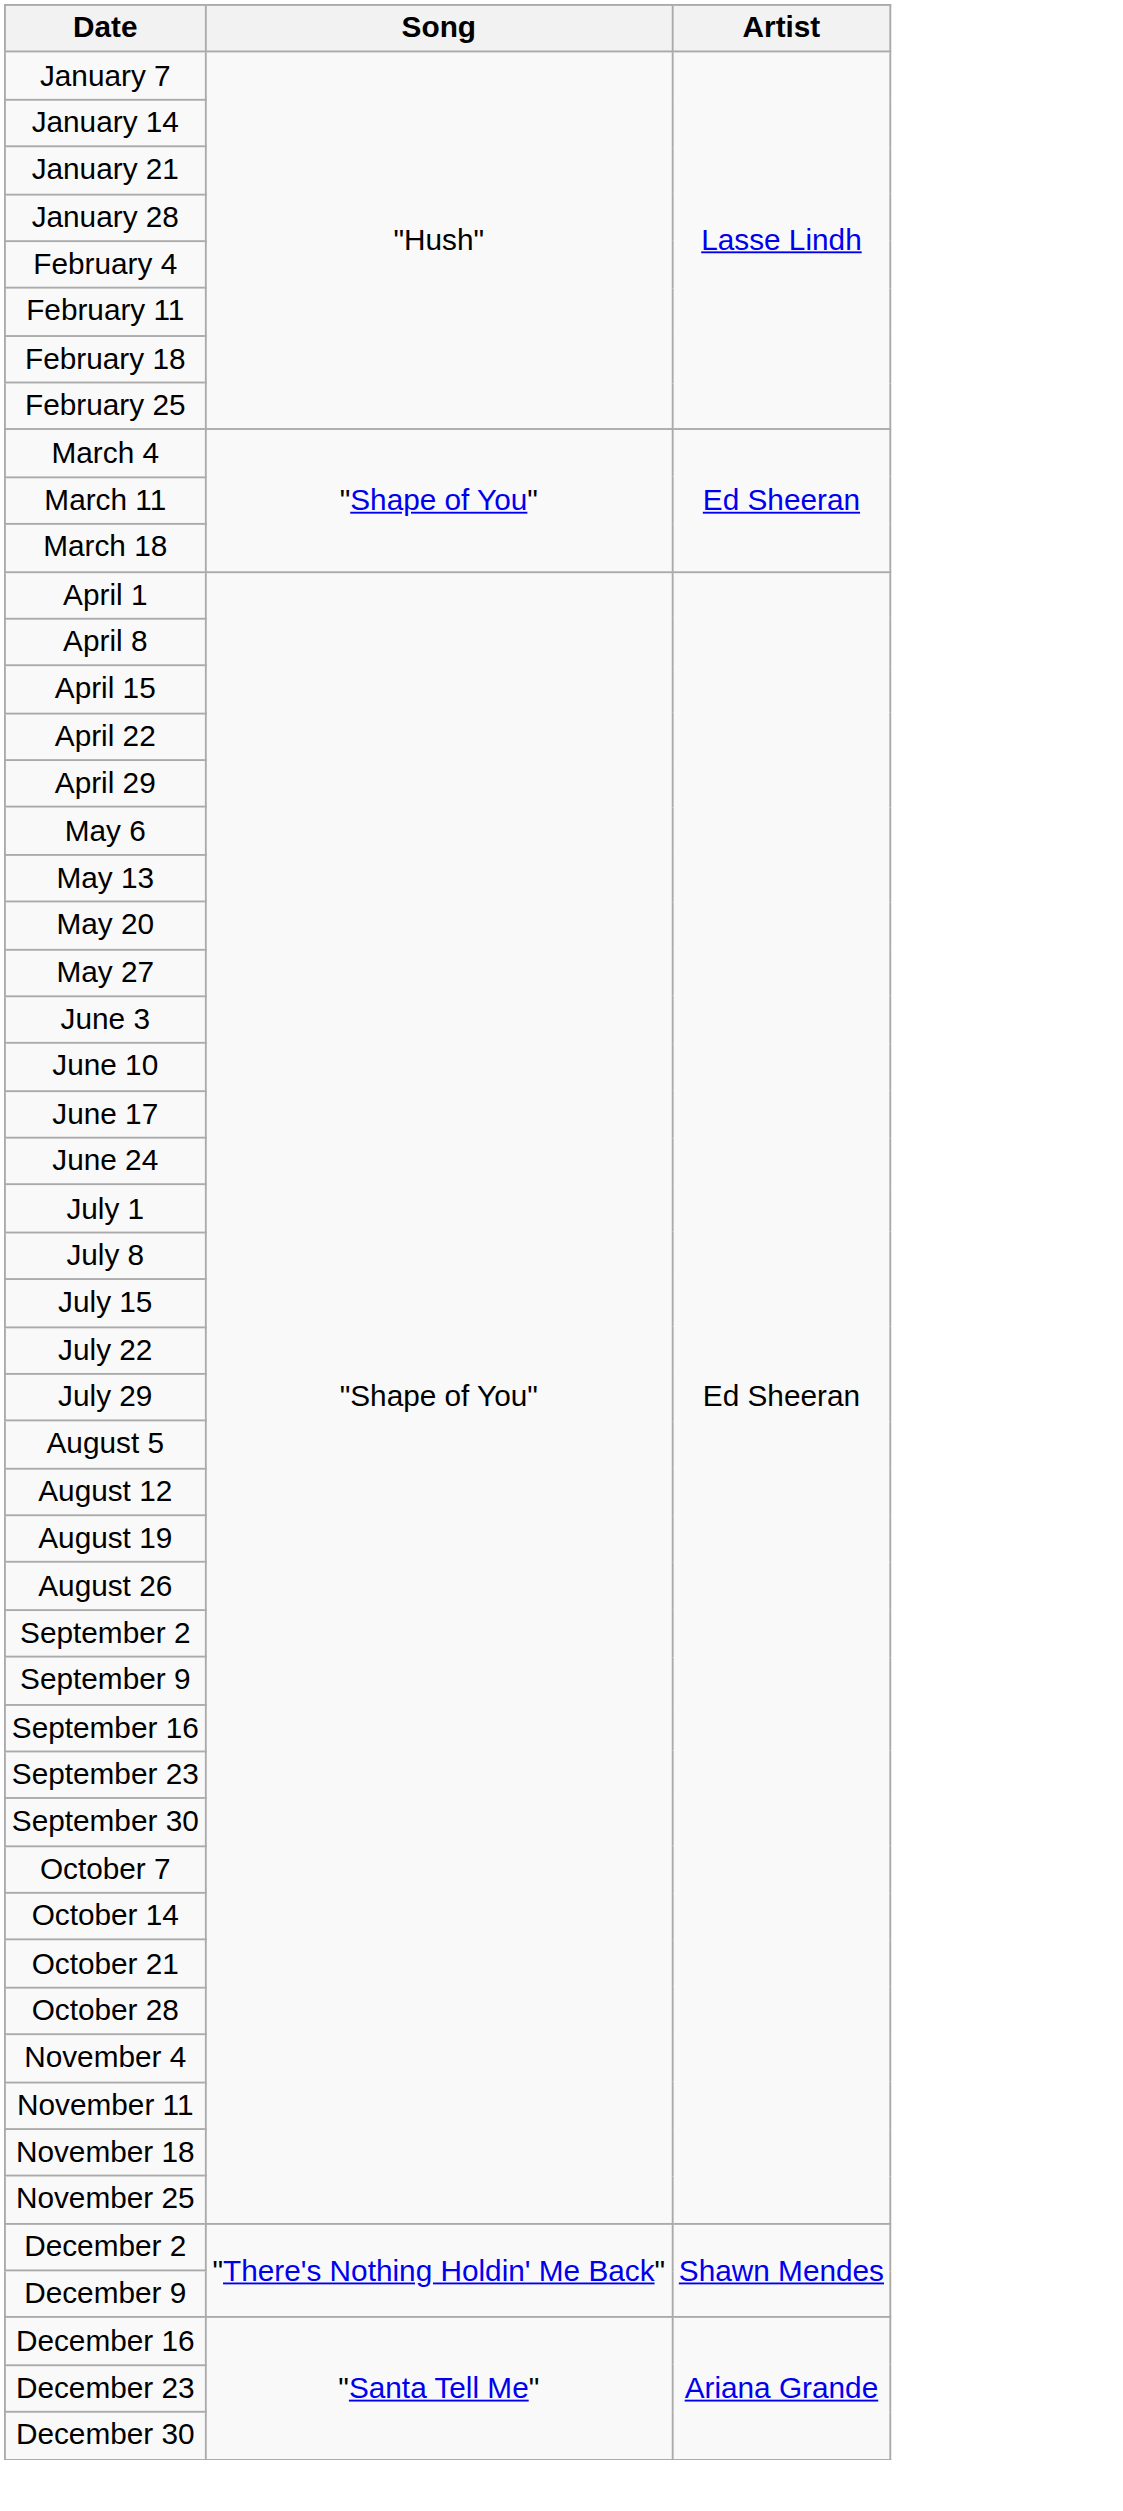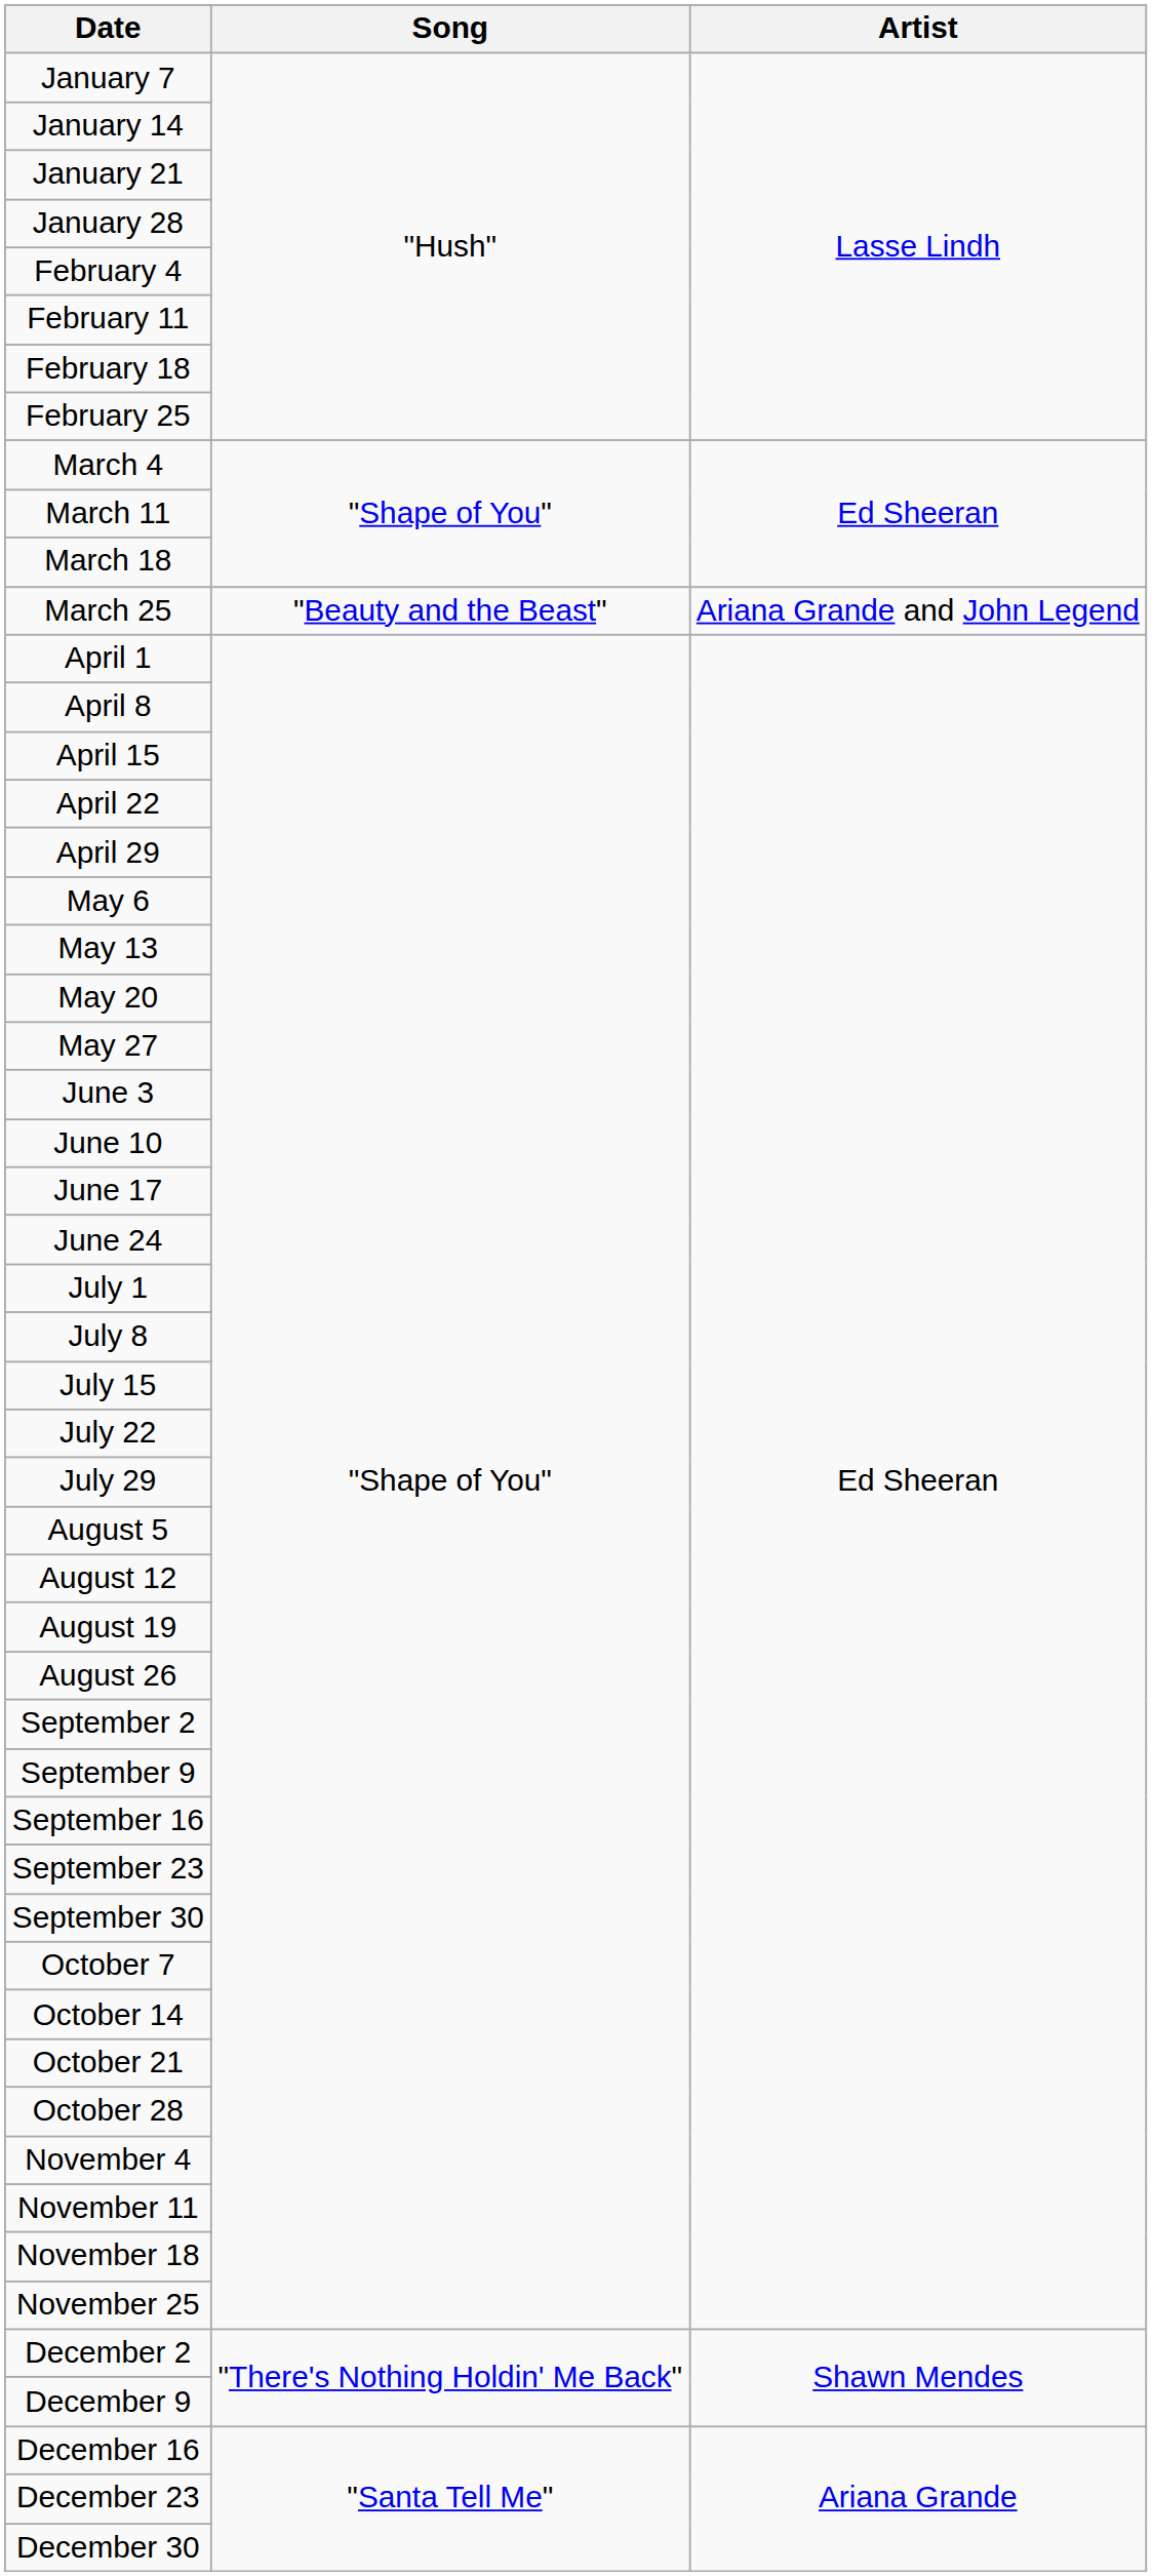 <table class="wikitable" style="text-align: center;">
 <tr>
 <th>Date</th>
 <th>Song</th>
 <th>Artist</th>
 </tr>
 <tr>
 <td>January 7</td>
 <td rowspan="8">"Hush"</td>
 <td rowspan="8"><a href='#'>Lasse Lindh</a></td>
 </tr>
 <tr>
 <td>January 14</td>
 </tr>
 <tr>
 <td>January 21</td>
 </tr>
 <tr>
 <td>January 28</td>
 </tr>
 <tr>
 <td>February 4</td>
 </tr>
 <tr>
 <td>February 11</td>
 </tr>
 <tr>
 <td>February 18</td>
 </tr>
 <tr>
 <td>February 25</td>
 </tr>
 <tr>
 <td>March 4</td>
 <td rowspan="3">"<a href='#'>Shape of You</a>"</td>
 <td rowspan="3"><a href='#'>Ed Sheeran</a></td>
 </tr>
 <tr>
 <td>March 11</td>
 </tr>
 <tr>
 <td>March 18</td>
+</tr>
+<tr>
+<td>March 25</td>
+<td>"<a href='#'>Beauty and the Beast</a>"</td>
+<td><a href='#'>Ariana Grande</a> and <a href='#'>John Legend</a></td>
 </tr>
 <tr>
 <td>April 1</td>
 <td rowspan="35">"Shape of You"</td>
 <td rowspan="35">Ed Sheeran</td>
 </tr>
 <tr>
 <td>April 8</td>
 </tr>
 <tr>
 <td>April 15</td>
 </tr>
 <tr>
 <td>April 22</td>
 </tr>
 <tr>
 <td>April 29</td>
 </tr>
 <tr>
 <td>May 6</td>
 </tr>
 <tr>
 <td>May 13</td>
 </tr>
 <tr>
 <td>May 20</td>
 </tr>
 <tr>
 <td>May 27</td>
 </tr>
 <tr>
 <td>June 3</td>
 </tr>
 <tr>
 <td>June 10</td>
 </tr>
 <tr>
 <td>June 17</td>
 </tr>
 <tr>
 <td>June 24</td>
 </tr>
 <tr>
 <td>July 1</td>
 </tr>
 <tr>
 <td>July 8</td>
 </tr>
 <tr>
 <td>July 15</td>
 </tr>
 <tr>
 <td>July 22</td>
 </tr>
 <tr>
 <td>July 29</td>
 </tr>
 <tr>
 <td>August 5</td>
 </tr>
 <tr>
 <td>August 12</td>
 </tr>
 <tr>
 <td>August 19</td>
 </tr>
 <tr>
 <td>August 26</td>
 </tr>
 <tr>
 <td>September 2</td>
 </tr>
 <tr>
 <td>September 9</td>
 </tr>
 <tr>
 <td>September 16</td>
 </tr>
 <tr>
 <td>September 23</td>
 </tr>
 <tr>
 <td>September 30</td>
 </tr>
 <tr>
 <td>October 7</td>
 </tr>
 <tr>
 <td>October 14</td>
 </tr>
 <tr>
 <td>October 21</td>
 </tr>
 <tr>
 <td>October 28</td>
 </tr>
 <tr>
 <td>November 4</td>
 </tr>
 <tr>
 <td>November 11</td>
 </tr>
 <tr>
 <td>November 18</td>
 </tr>
 <tr>
 <td>November 25</td>
 </tr>
 <tr>
 <td>December 2</td>
 <td rowspan="2">"<a href='#'>There's Nothing Holdin' Me Back</a>"</td>
 <td rowspan="2"><a href='#'>Shawn Mendes</a></td>
 </tr>
 <tr>
 <td>December 9</td>
 </tr>
 <tr>
 <td>December 16</td>
 <td rowspan="3">"<a href='#'>Santa Tell Me</a>"</td>
 <td rowspan="3"><a href='#'>Ariana Grande</a></td>
 </tr>
 <tr>
 <td>December 23</td>
 </tr>
 <tr>
 <td>December 30</td>
 </tr>
 <tr>
 </tr>
 </table>
